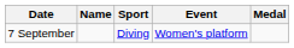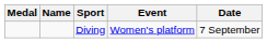 <table class="wikitable sortable" style="font-size:90%">
 <tr>
-<th>Date</th>
+<th>Medal</th>
 <th>Name</th>
 <th>Sport</th>
 <th>Event</th>
-<th>Medal</th>
+<th>Date</th>
 </tr>
 <tr>
-<td>7 September</td>
+<td></td>
 <td></td>
 <td><a href='#'>Diving</a></td>
 <td><a href='#'>Women's platform</a></td>
-<td></td>
+<td>7 September</td>
 </tr>
 </table>
